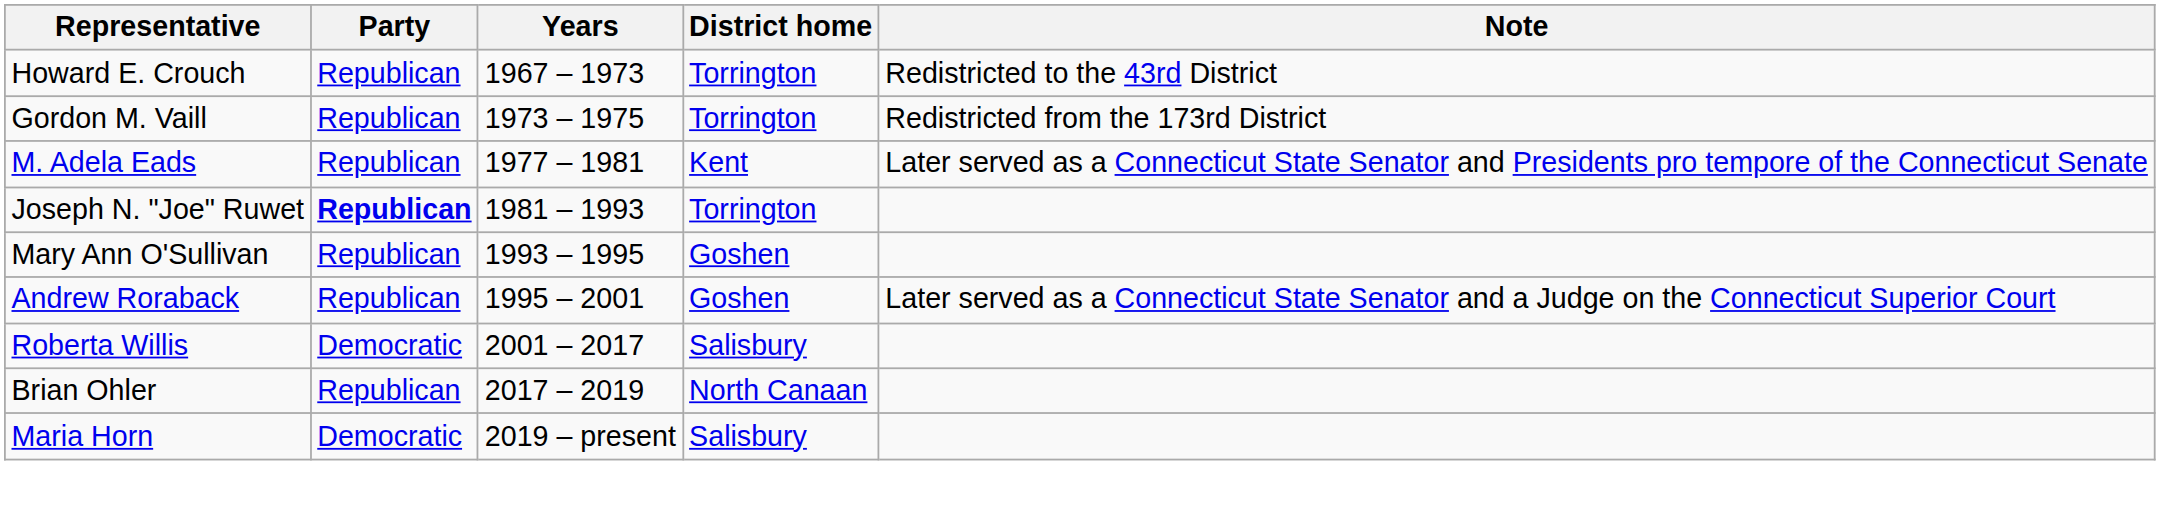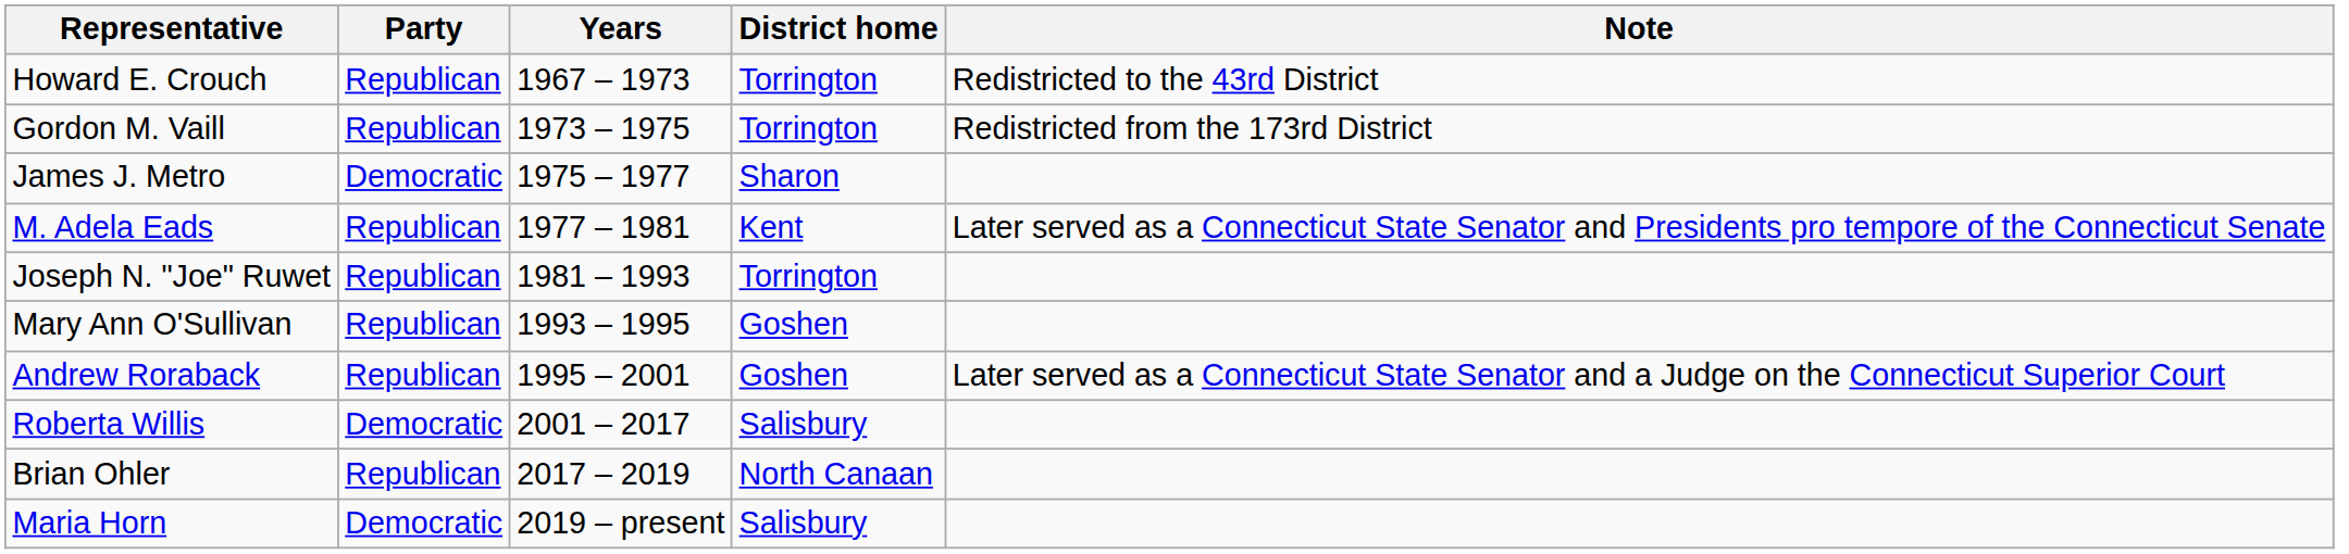 <table class=wikitable>
 <tr valign=bottom>
 <th>Representative</th>
 <th>Party</th>
 <th>Years</th>
 <th>District home</th>
 <th>Note</th>
 </tr>
 <tr>
 <td>Howard E. Crouch</td>
 <td><a href='#'>Republican</a></td>
 <td>1967 – 1973</td>
 <td><a href='#'>Torrington</a></td>
 <td>Redistricted to the <a href='#'>43rd</a> District</td>
 </tr>
 <tr>
 <td>Gordon M. Vaill</td>
 <td><a href='#'>Republican</a></td>
 <td>1973 – 1975</td>
 <td><a href='#'>Torrington</a></td>
 <td>Redistricted from the 173rd District</td>
 </tr>
 <tr>
+<td>James J. Metro</td>
+<td><a href='#'>Democratic</a></td>
+<td>1975 – 1977</td>
+<td><a href='#'>Sharon</a></td>
+<td></td>
+</tr>
+<tr>
 <td><a href='#'>M. Adela Eads</a></td>
 <td><a href='#'>Republican</a></td>
 <td>1977 – 1981</td>
 <td><a href='#'>Kent</a></td>
 <td>Later served as a <a href='#'>Connecticut State Senator</a> and <a href='#'>Presidents pro tempore of the Connecticut Senate</a></td>
 </tr>
 <tr>
 <td>Joseph N. "Joe" Ruwet</td>
-<td><strong><a href='#'>Republican</a></strong></td>
+<td><a href='#'>Republican</a></td>
 <td>1981 – 1993</td>
 <td><a href='#'>Torrington</a></td>
 <td></td>
 </tr>
 <tr>
 <td>Mary Ann O'Sullivan</td>
 <td><a href='#'>Republican</a></td>
 <td>1993 – 1995</td>
 <td><a href='#'>Goshen</a></td>
 <td></td>
 </tr>
 <tr>
 <td><a href='#'>Andrew Roraback</a></td>
 <td><a href='#'>Republican</a></td>
 <td>1995 – 2001</td>
 <td><a href='#'>Goshen</a></td>
 <td>Later served as a <a href='#'>Connecticut State Senator</a> and a Judge on the <a href='#'>Connecticut Superior Court</a></td>
 </tr>
 <tr>
 <td><a href='#'>Roberta Willis</a></td>
 <td><a href='#'>Democratic</a></td>
 <td>2001 – 2017</td>
 <td><a href='#'>Salisbury</a></td>
 <td></td>
 </tr>
 <tr>
 <td>Brian Ohler</td>
 <td><a href='#'>Republican</a></td>
 <td>2017 – 2019</td>
 <td><a href='#'>North Canaan</a></td>
 <td></td>
 </tr>
 <tr>
 <td><a href='#'>Maria Horn</a></td>
 <td><a href='#'>Democratic</a></td>
 <td>2019 – present</td>
 <td><a href='#'>Salisbury</a></td>
 <td></td>
 </tr>
 </table>
